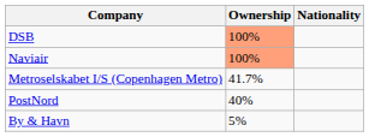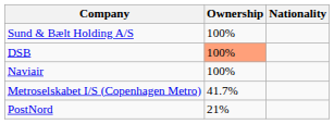 <table class="wikitable">
 <tr>
 <th>Company</th>
 <th>Ownership</th>
 <th>Nationality</th>
+</tr>
+<tr>
+<td><a href='#'>Sund & Bælt Holding A/S</a></td>
+<td>100%</td>
+<td></td>
 </tr>
 <tr>
 <td><a href='#'>DSB</a></td>
 <td style="background: lightsalmon;">100%</td>
 <td></td>
 </tr>
 <tr>
 <td><a href='#'>Naviair</a></td>
-<td style="background: lightsalmon;">100%</td>
+<td>100%</td>
 <td></td>
 </tr>
 <tr>
 <td><a href='#'>Metroselskabet I/S (Copenhagen Metro)</a></td>
 <td>41.7%</td>
 <td></td>
 </tr>
 <tr>
 <td><a href='#'>PostNord</a></td>
-<td>40%</td>
-<td></td>
-</tr>
-<tr>
-<td><a href='#'>By & Havn</a></td>
-<td>5%</td>
+<td>21%</td>
 <td></td>
 </tr>
 </table>
